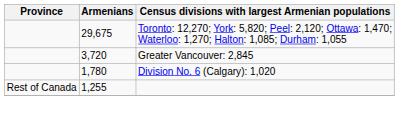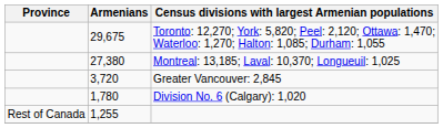 <table class="wikitable">
 <tr>
 <th>Province</th>
 <th>Armenians</th>
 <th>Census divisions with largest Armenian populations</th>
 </tr>
 <tr>
 <td></td>
 <td>29,675</td>
 <td><a href='#'>Toronto</a>: 12,270; <a href='#'>York</a>: 5,820; <a href='#'>Peel</a>: 2,120; <a href='#'>Ottawa</a>: 1,470;<br> <a href='#'>Waterloo</a>: 1,270; <a href='#'>Halton</a>: 1,085; <a href='#'>Durham</a>: 1,055</td>
+</tr>
+<tr>
+<td></td>
+<td>27,380</td>
+<td><a href='#'>Montreal</a>: 13,185; <a href='#'>Laval</a>: 10,370; <a href='#'>Longueuil</a>: 1,025</td>
 </tr>
 <tr>
 <td></td>
 <td>3,720</td>
 <td>Greater Vancouver: 2,845</td>
 </tr>
 <tr>
 <td></td>
 <td>1,780</td>
 <td><a href='#'>Division No. 6</a> (Calgary): 1,020</td>
 </tr>
 <tr>
 <td>Rest of Canada</td>
 <td>1,255</td>
 <td></td>
 </tr>
 <tr>
 </tr>
 </table>
